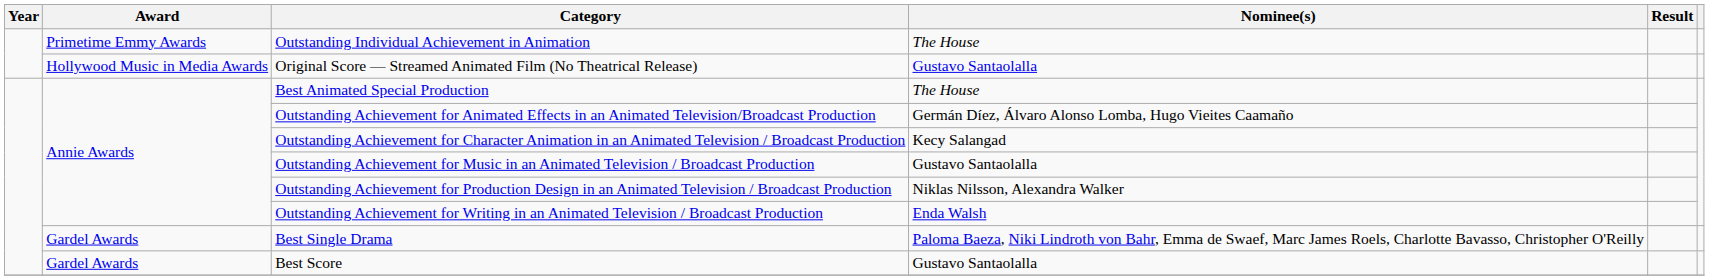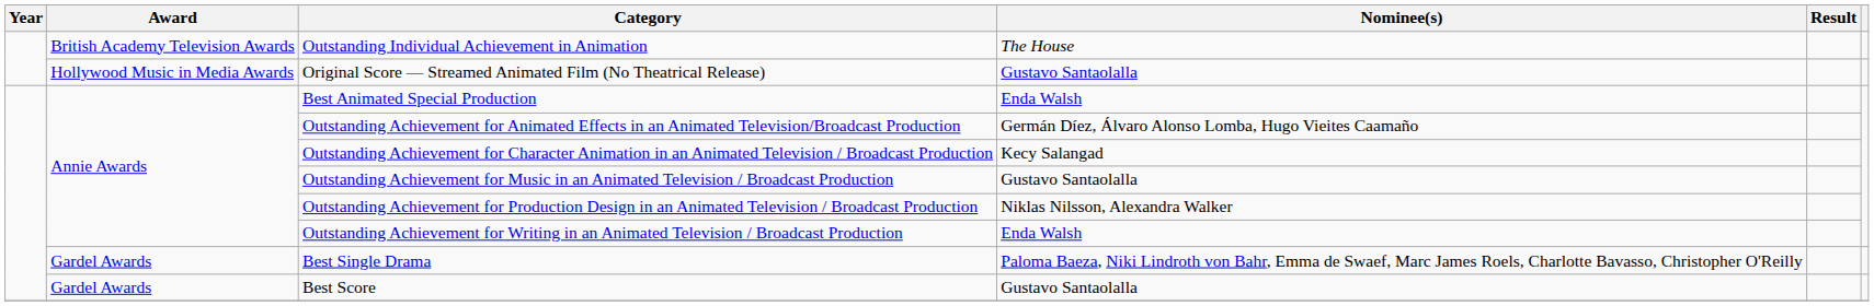 <table class="wikitable sortable">
 <tr>
 <th>Year</th>
 <th>Award</th>
 <th>Category</th>
 <th>Nominee(s)</th>
 <th>Result</th>
 <th></th>
 </tr>
 <tr>
 <td rowspan="2"></td>
-<td><a href='#'>Primetime Emmy Awards</a></td>
+<td><a href='#'>British Academy Television Awards</a></td>
 <td><a href='#'>Outstanding Individual Achievement in Animation</a></td>
 <td><em>The House</em></td>
 <td></td>
 <td align="center"></td>
 </tr>
 <tr>
 <td><a href='#'>Hollywood Music in Media Awards</a></td>
 <td>Original Score — Streamed Animated Film (No Theatrical Release)</td>
 <td><a href='#'>Gustavo Santaolalla</a></td>
 <td></td>
 <td align="center"></td>
 </tr>
 <tr>
 <td rowspan="8"></td>
 <td rowspan="6"><a href='#'>Annie Awards</a></td>
 <td><a href='#'>Best Animated Special Production</a></td>
-<td><em>The House</em></td>
+<td><a href='#'>Enda Walsh</a></td>
 <td></td>
 <td rowspan="6" align="center"></td>
 </tr>
 <tr>
 <td><a href='#'>Outstanding Achievement for Animated Effects in an Animated Television/Broadcast Production</a></td>
 <td>Germán Díez, Álvaro Alonso Lomba, Hugo Vieites Caamaño</td>
 <td></td>
 </tr>
 <tr>
 <td><a href='#'>Outstanding Achievement for Character Animation in an Animated Television / Broadcast Production</a></td>
 <td>Kecy Salangad</td>
 <td></td>
 </tr>
 <tr>
 <td><a href='#'>Outstanding Achievement for Music in an Animated Television / Broadcast Production</a></td>
 <td>Gustavo Santaolalla</td>
 <td></td>
 </tr>
 <tr>
 <td><a href='#'>Outstanding Achievement for Production Design in an Animated Television / Broadcast Production</a></td>
 <td>Niklas Nilsson, Alexandra Walker</td>
 <td></td>
 </tr>
 <tr>
 <td><a href='#'>Outstanding Achievement for Writing in an Animated Television / Broadcast Production</a></td>
 <td><a href='#'>Enda Walsh</a></td>
 <td></td>
 </tr>
 <tr>
 <td><a href='#'>Gardel Awards</a></td>
 <td><a href='#'>Best Single Drama</a></td>
 <td><a href='#'>Paloma Baeza</a>, <a href='#'>Niki Lindroth von Bahr</a>, Emma de Swaef, Marc James Roels, Charlotte Bavasso, Christopher O'Reilly</td>
 <td></td>
 <td style="text-align:center"></td>
 </tr>
 <tr>
 <td><a href='#'>Gardel Awards</a></td>
 <td>Best Score</td>
 <td>Gustavo Santaolalla</td>
 <td></td>
 <td align="center"></td>
 </tr>
 <tr>
 </tr>
 </table>
